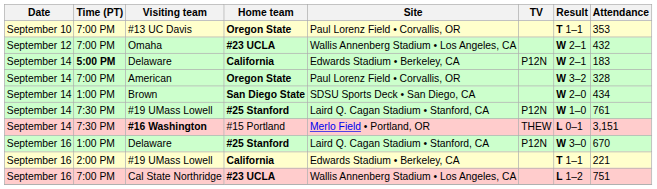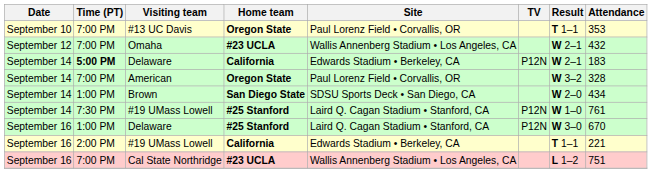 <table class="wikitable" style="font-size:95%;">
 <tr>
 <th>Date</th>
 <th>Time (PT)</th>
 <th>Visiting team</th>
 <th>Home team</th>
 <th>Site</th>
 <th>TV</th>
 <th>Result</th>
 <th>Attendance</th>
 </tr>
 <tr style="background:#ffc;">
 <td>September 10</td>
 <td>7:00 PM</td>
 <td>#13 UC Davis</td>
 <td><strong>Oregon State</strong></td>
 <td>Paul Lorenz Field • Corvallis, OR</td>
 <td></td>
 <td><strong>T</strong> 1–1 </td>
 <td>353</td>
 </tr>
 <tr style="background:#cfc;">
 <td>September 12</td>
 <td>7:00 PM</td>
 <td>Omaha</td>
 <td><strong>#23 UCLA</strong></td>
 <td>Wallis Annenberg Stadium • Los Angeles, CA</td>
 <td></td>
 <td><strong>W</strong> 2–1</td>
 <td>432</td>
 </tr>
 <tr style="background:#cfc;">
 <td>September 14</td>
 <td><strong>5:00 PM</strong></td>
 <td>Delaware</td>
 <td><strong>California</strong></td>
 <td>Edwards Stadium • Berkeley, CA</td>
 <td>P12N</td>
 <td><strong>W</strong> 2–1</td>
 <td>183</td>
 </tr>
 <tr style="background:#cfc;">
 <td>September 14</td>
 <td>7:00 PM</td>
 <td>American</td>
 <td><strong>Oregon State</strong></td>
 <td>Paul Lorenz Field • Corvallis, OR</td>
 <td></td>
 <td><strong>W</strong> 3–2</td>
 <td>328</td>
 </tr>
 <tr style="background:#cfc;">
 <td>September 14</td>
 <td>1:00 PM</td>
 <td>Brown</td>
 <td><strong>San Diego State</strong></td>
 <td>SDSU Sports Deck • San Diego, CA</td>
 <td></td>
 <td><strong>W</strong> 2–0</td>
 <td>434</td>
 </tr>
 <tr style="background:#cfc;">
 <td>September 14</td>
 <td>7:30 PM</td>
 <td>#19 UMass Lowell</td>
 <td><strong>#25 Stanford</strong></td>
 <td>Laird Q. Cagan Stadium • Stanford, CA</td>
 <td>P12N</td>
 <td><strong>W</strong> 1–0</td>
 <td>761</td>
 </tr>
-<tr style="background:#fcc;">
-<td>September 14</td>
-<td>7:30 PM</td>
-<td><strong>#16 Washington</strong></td>
-<td>#15 Portland</td>
-<td><a href='#'>Merlo Field</a> • Portland, OR</td>
-<td>THEW</td>
-<td><strong>L</strong> 0–1</td>
-<td>3,151</td>
-</tr>
 <tr style="background:#cfc;">
 <td>September 16</td>
 <td>1:00 PM</td>
 <td>Delaware</td>
 <td><strong>#25 Stanford</strong></td>
 <td>Laird Q. Cagan Stadium • Stanford, CA</td>
 <td>P12N</td>
 <td><strong>W</strong> 3–0</td>
 <td>670</td>
 </tr>
 <tr style="background:#ffc;">
 <td>September 16</td>
 <td>2:00 PM</td>
 <td>#19 UMass Lowell</td>
 <td><strong>California</strong></td>
 <td>Edwards Stadium • Berkeley, CA</td>
 <td></td>
 <td><strong>T</strong> 1–1 </td>
 <td>221</td>
 </tr>
 <tr style="background:#fcc;">
 <td>September 16</td>
 <td>7:00 PM</td>
 <td>Cal State Northridge</td>
 <td><strong>#23 UCLA</strong></td>
 <td>Wallis Annenberg Stadium • Los Angeles, CA</td>
 <td></td>
 <td><strong>L</strong> 1–2</td>
 <td>751</td>
 </tr>
 <tr>
 </tr>
 </table>
